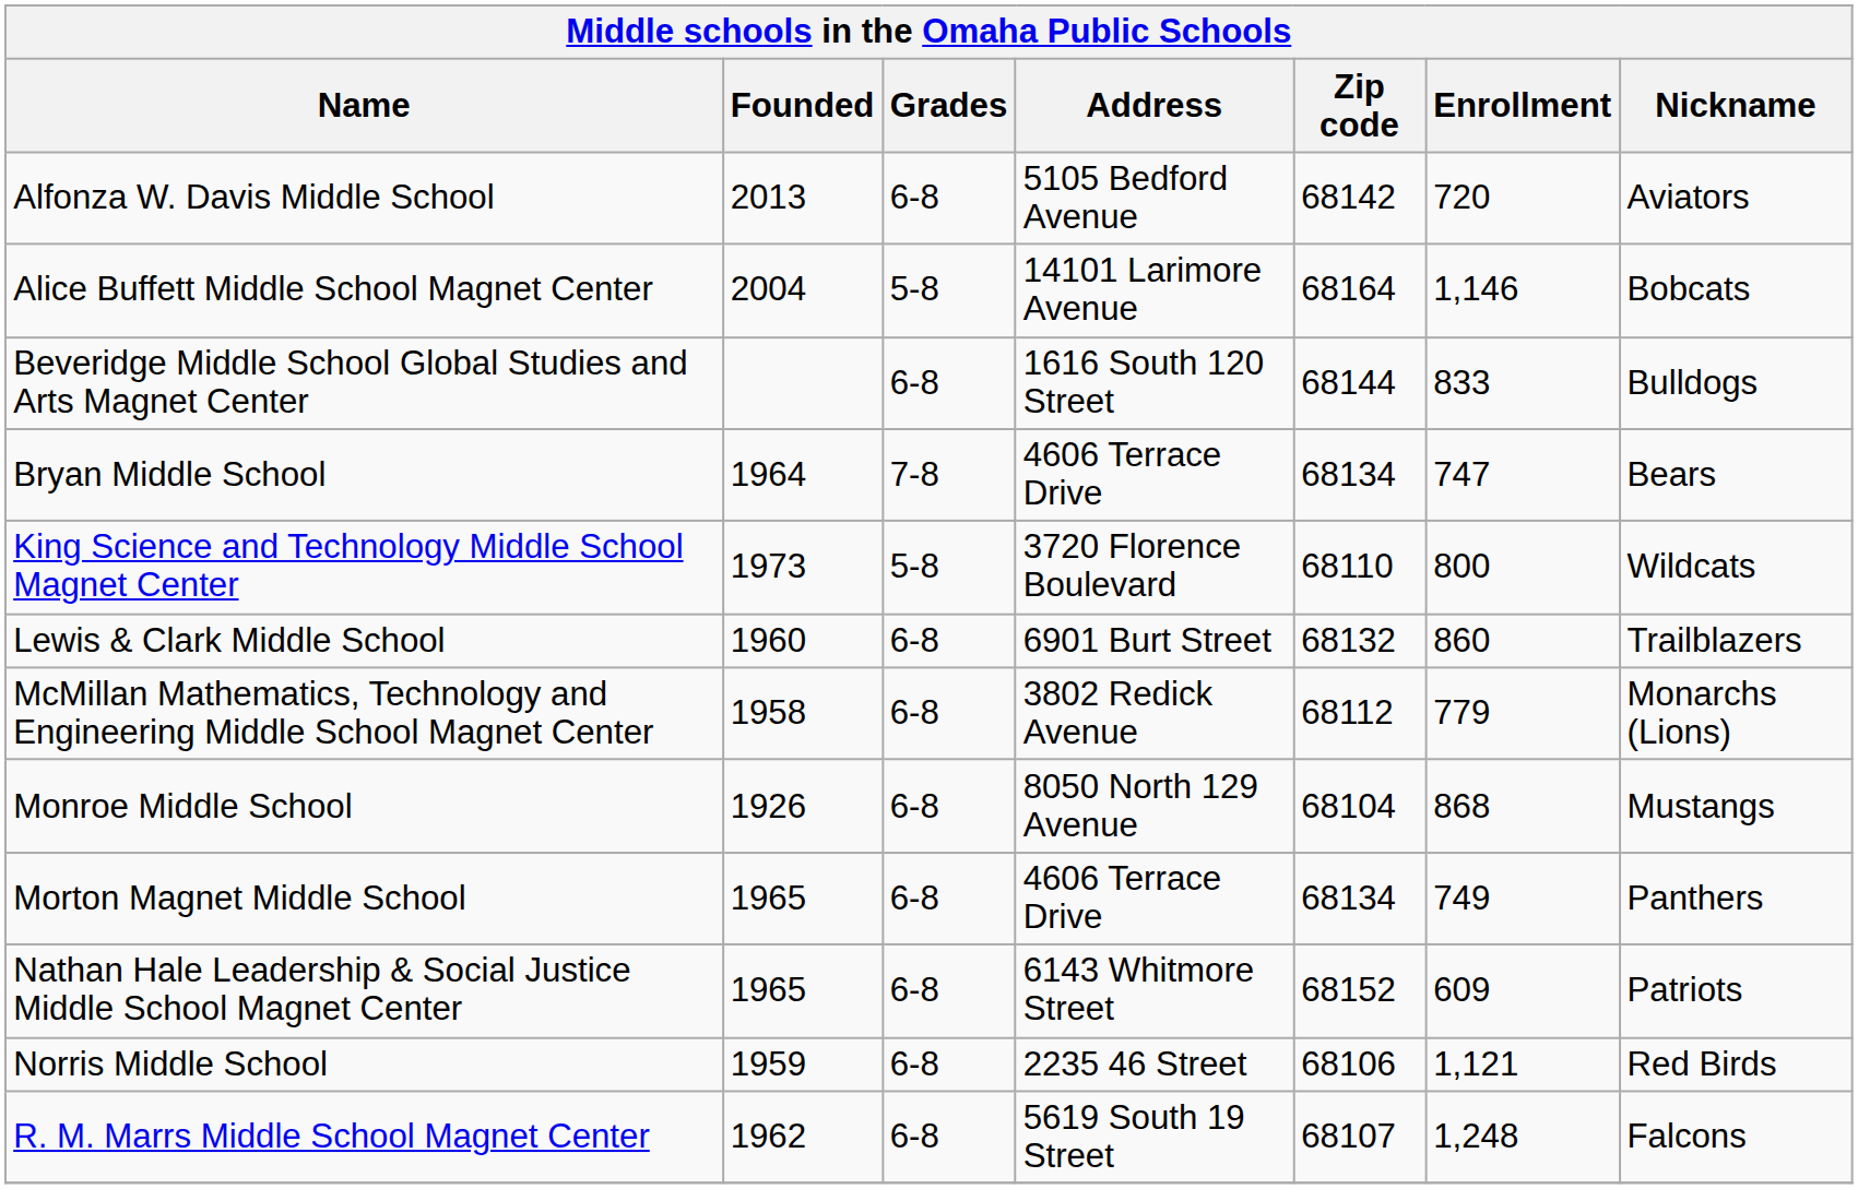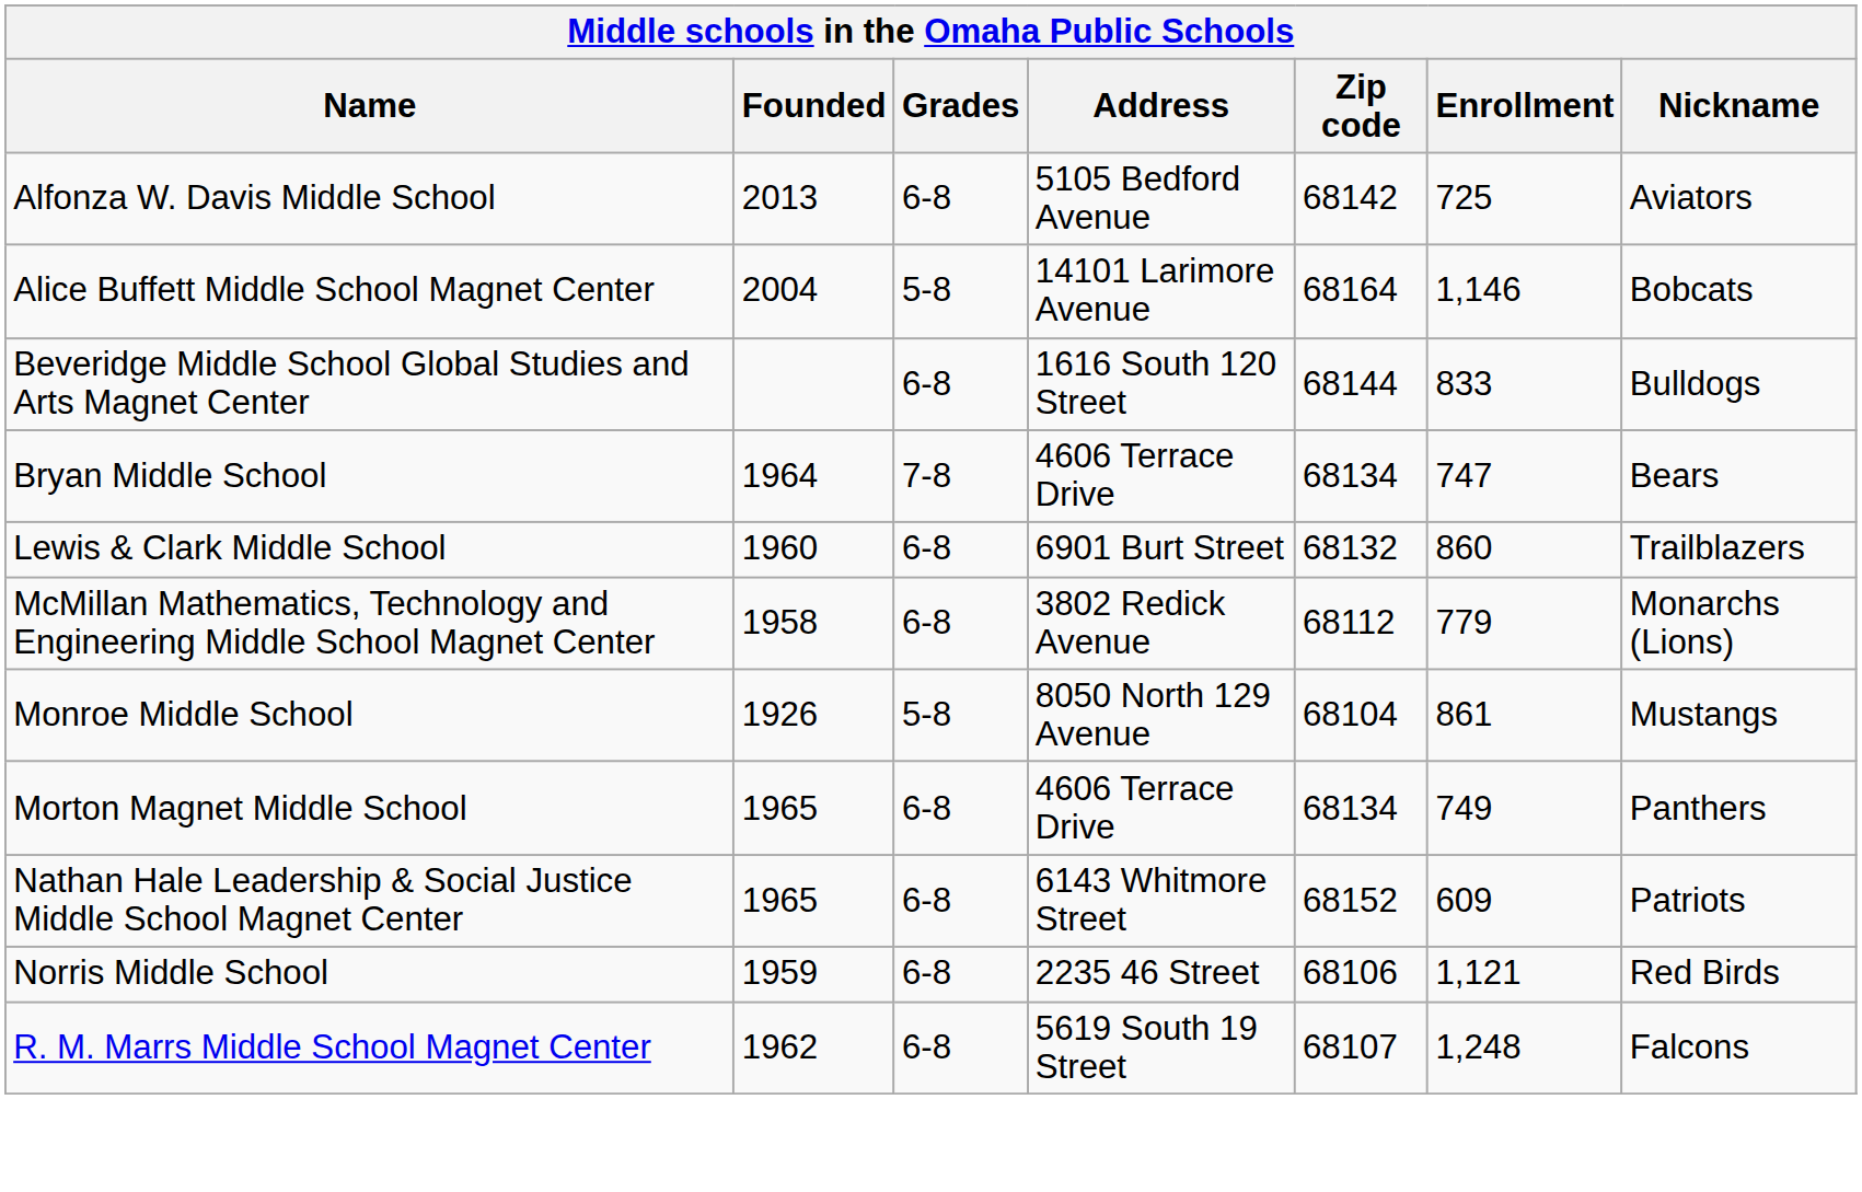 <table class="wikitable">
 <tr>
 <th align="center" colspan="7"><a href='#'>Middle schools</a> in the <a href='#'>Omaha Public Schools</a></th>
 </tr>
 <tr>
 <th>Name</th>
 <th>Founded</th>
 <th>Grades</th>
 <th>Address</th>
 <th>Zip code</th>
 <th>Enrollment</th>
 <th>Nickname</th>
 </tr>
 <tr>
 <td>Alfonza W. Davis Middle School</td>
 <td>2013</td>
 <td>6-8</td>
 <td>5105 Bedford Avenue</td>
 <td>68142</td>
-<td>720</td>
+<td>725</td>
 <td>Aviators</td>
 </tr>
 <tr>
 <td>Alice Buffett Middle School Magnet Center</td>
 <td>2004</td>
 <td>5-8</td>
 <td>14101 Larimore Avenue</td>
 <td>68164</td>
 <td>1,146</td>
 <td>Bobcats</td>
 </tr>
 <tr>
 <td>Beveridge Middle School Global Studies and Arts Magnet Center</td>
 <td></td>
 <td>6-8</td>
 <td>1616 South 120 Street</td>
 <td>68144</td>
 <td>833</td>
 <td>Bulldogs</td>
 </tr>
 <tr>
 <td>Bryan Middle School</td>
 <td>1964</td>
 <td>7-8</td>
 <td>4606 Terrace Drive</td>
 <td>68134</td>
 <td>747</td>
 <td>Bears</td>
 </tr>
 <tr>
-<td><a href='#'>King Science and Technology Middle School Magnet Center</a></td>
-<td>1973</td>
-<td>5-8</td>
-<td>3720 Florence Boulevard</td>
-<td>68110</td>
-<td>800</td>
-<td>Wildcats</td>
-</tr>
-<tr>
 <td>Lewis & Clark Middle School</td>
 <td>1960</td>
 <td>6-8</td>
 <td>6901 Burt Street</td>
 <td>68132</td>
 <td>860</td>
 <td>Trailblazers</td>
 </tr>
 <tr>
 <td>McMillan Mathematics, Technology and Engineering Middle School Magnet Center</td>
 <td>1958</td>
 <td>6-8</td>
 <td>3802 Redick Avenue</td>
 <td>68112</td>
 <td>779</td>
 <td>Monarchs (Lions)</td>
 </tr>
 <tr>
 <td>Monroe Middle School</td>
 <td>1926</td>
-<td>6-8</td>
+<td>5-8</td>
 <td>8050 North 129 Avenue</td>
 <td>68104</td>
-<td>868</td>
+<td>861</td>
 <td>Mustangs</td>
 </tr>
 <tr>
 <td>Morton Magnet Middle School</td>
 <td>1965</td>
 <td>6-8</td>
 <td>4606 Terrace Drive</td>
 <td>68134</td>
 <td>749</td>
 <td>Panthers</td>
 </tr>
 <tr>
 <td>Nathan Hale Leadership & Social Justice Middle School Magnet Center</td>
 <td>1965</td>
 <td>6-8</td>
 <td>6143 Whitmore Street</td>
 <td>68152</td>
 <td>609</td>
 <td>Patriots</td>
 </tr>
 <tr>
 <td>Norris Middle School</td>
 <td>1959</td>
 <td>6-8</td>
 <td>2235 46 Street</td>
 <td>68106</td>
 <td>1,121</td>
 <td>Red Birds</td>
 </tr>
 <tr>
 <td><a href='#'>R. M. Marrs Middle School Magnet Center</a></td>
 <td>1962</td>
 <td>6-8</td>
 <td>5619 South 19 Street</td>
 <td>68107</td>
 <td>1,248</td>
 <td>Falcons</td>
 </tr>
 <tr>
 </tr>
 </table>
